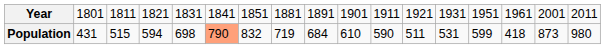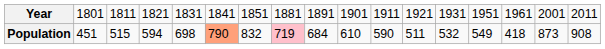 <table class="wikitable">
 <tr>
 <th>Year</th>
 <td>1801</td>
 <td>1811</td>
 <td>1821</td>
 <td>1831</td>
 <td>1841</td>
 <td>1851</td>
 <td>1881</td>
 <td>1891</td>
 <td>1901</td>
 <td>1911</td>
 <td>1921</td>
 <td>1931</td>
 <td>1951</td>
 <td>1961</td>
 <td>2001</td>
 <td>2011</td>
 </tr>
 <tr>
 <th>Population</th>
-<td>431</td>
+<td>451</td>
 <td>515</td>
 <td>594</td>
 <td>698</td>
 <td style="background: lightsalmon;">790</td>
 <td>832</td>
-<td>719</td>
+<td style="background: pink;">719</td>
 <td>684</td>
 <td>610</td>
 <td>590</td>
 <td>511</td>
-<td>531</td>
-<td>599</td>
+<td>532</td>
+<td>549</td>
 <td>418</td>
 <td>873</td>
-<td>980</td>
+<td>908</td>
 </tr>
 </table>
